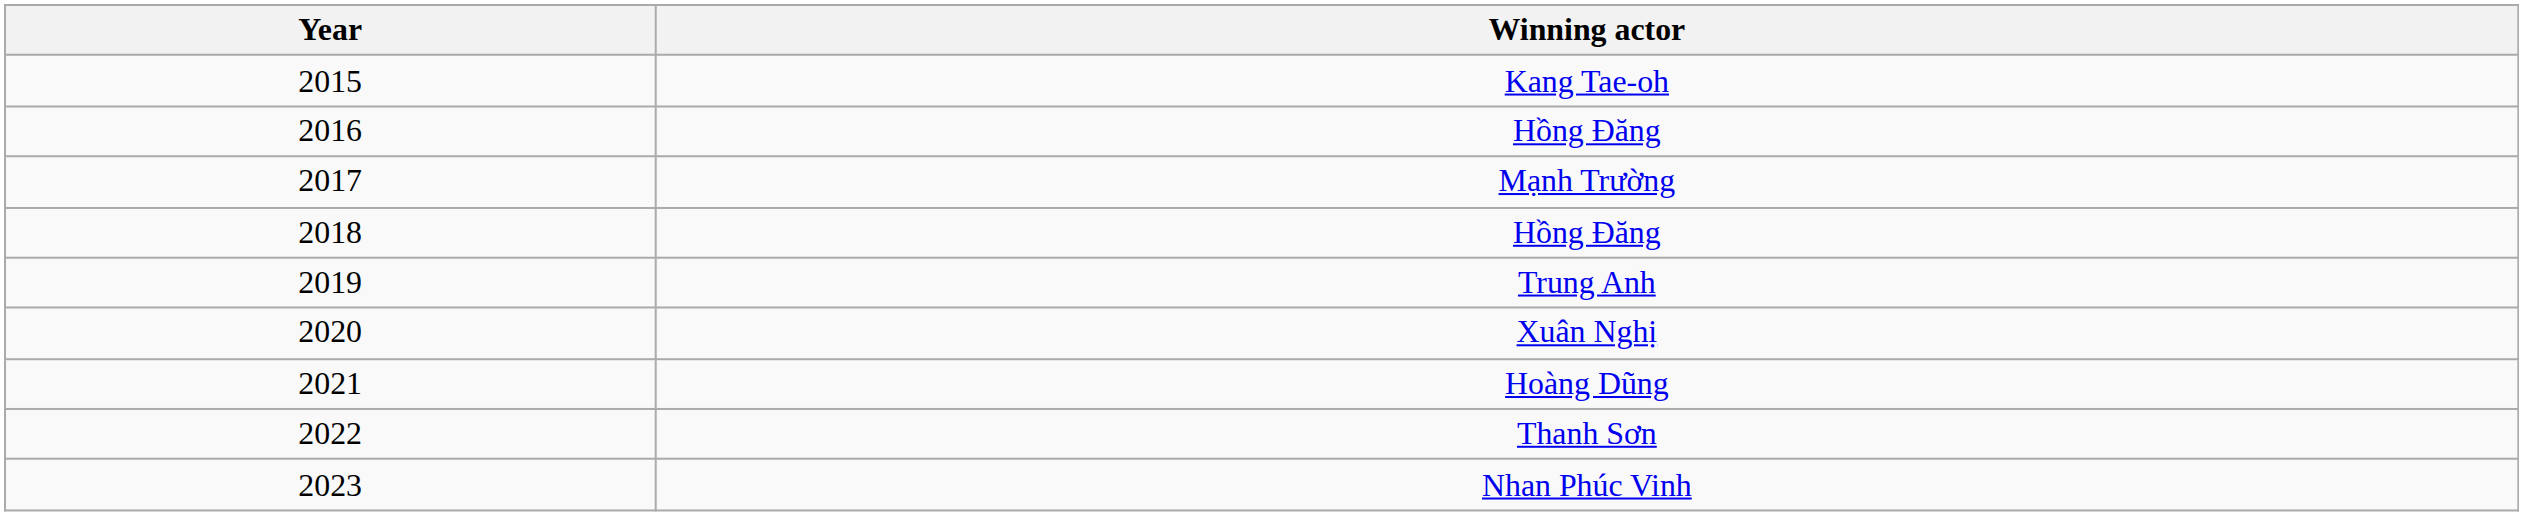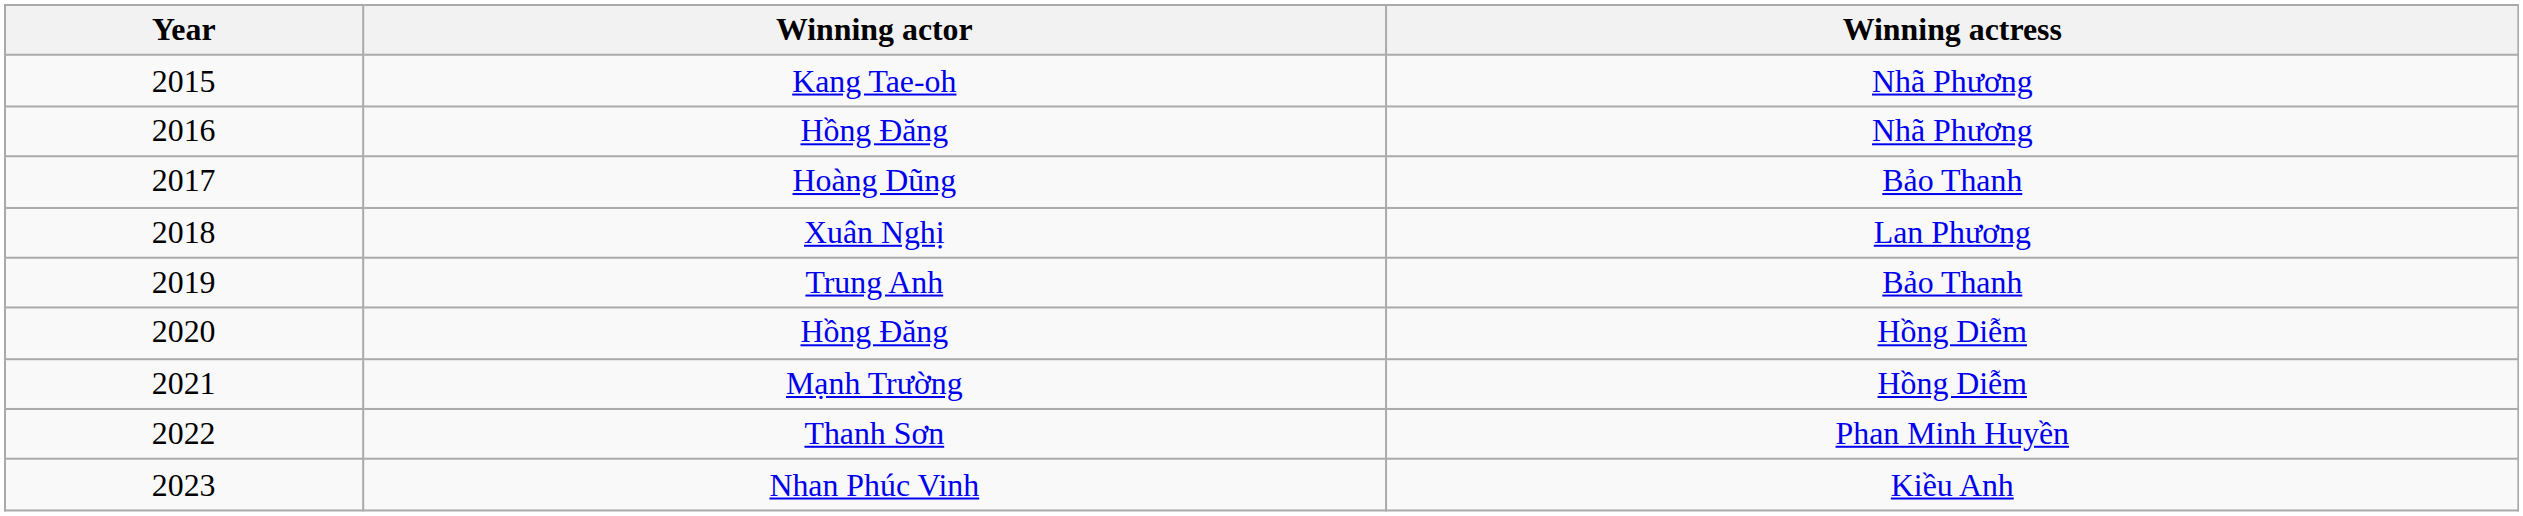 <table class="wikitable" style="text-align: center; width:100%">
 <tr>
 <th>Year</th>
 <th>Winning actor</th>
+<th>Winning actress</th>
 </tr>
 <tr>
 <td>2015</td>
 <td><a href='#'>Kang Tae-oh</a></td>
+<td><a href='#'>Nhã Phương</a></td>
 </tr>
 <tr>
 <td>2016</td>
 <td><a href='#'>Hồng Đăng</a></td>
+<td><a href='#'>Nhã Phương</a></td>
 </tr>
 <tr>
 <td>2017</td>
-<td><a href='#'>Mạnh Trường</a></td>
+<td><a href='#'>Hoàng Dũng</a></td>
+<td><a href='#'>Bảo Thanh</a></td>
 </tr>
 <tr>
 <td>2018</td>
-<td><a href='#'>Hồng Đăng</a></td>
+<td><a href='#'>Xuân Nghị</a></td>
+<td><a href='#'>Lan Phương</a></td>
 </tr>
 <tr>
 <td>2019</td>
 <td><a href='#'>Trung Anh</a></td>
+<td><a href='#'>Bảo Thanh</a></td>
 </tr>
 <tr>
 <td>2020</td>
-<td><a href='#'>Xuân Nghị</a></td>
+<td><a href='#'>Hồng Đăng</a></td>
+<td><a href='#'>Hồng Diễm</a></td>
 </tr>
 <tr>
 <td>2021</td>
-<td><a href='#'>Hoàng Dũng</a></td>
+<td><a href='#'>Mạnh Trường</a></td>
+<td><a href='#'>Hồng Diễm</a></td>
 </tr>
 <tr>
 <td>2022</td>
 <td><a href='#'>Thanh Sơn</a></td>
+<td><a href='#'>Phan Minh Huyền</a></td>
 </tr>
 <tr>
 <td>2023</td>
 <td><a href='#'>Nhan Phúc Vinh</a></td>
+<td><a href='#'>Kiều Anh</a></td>
 </tr>
 </table>
